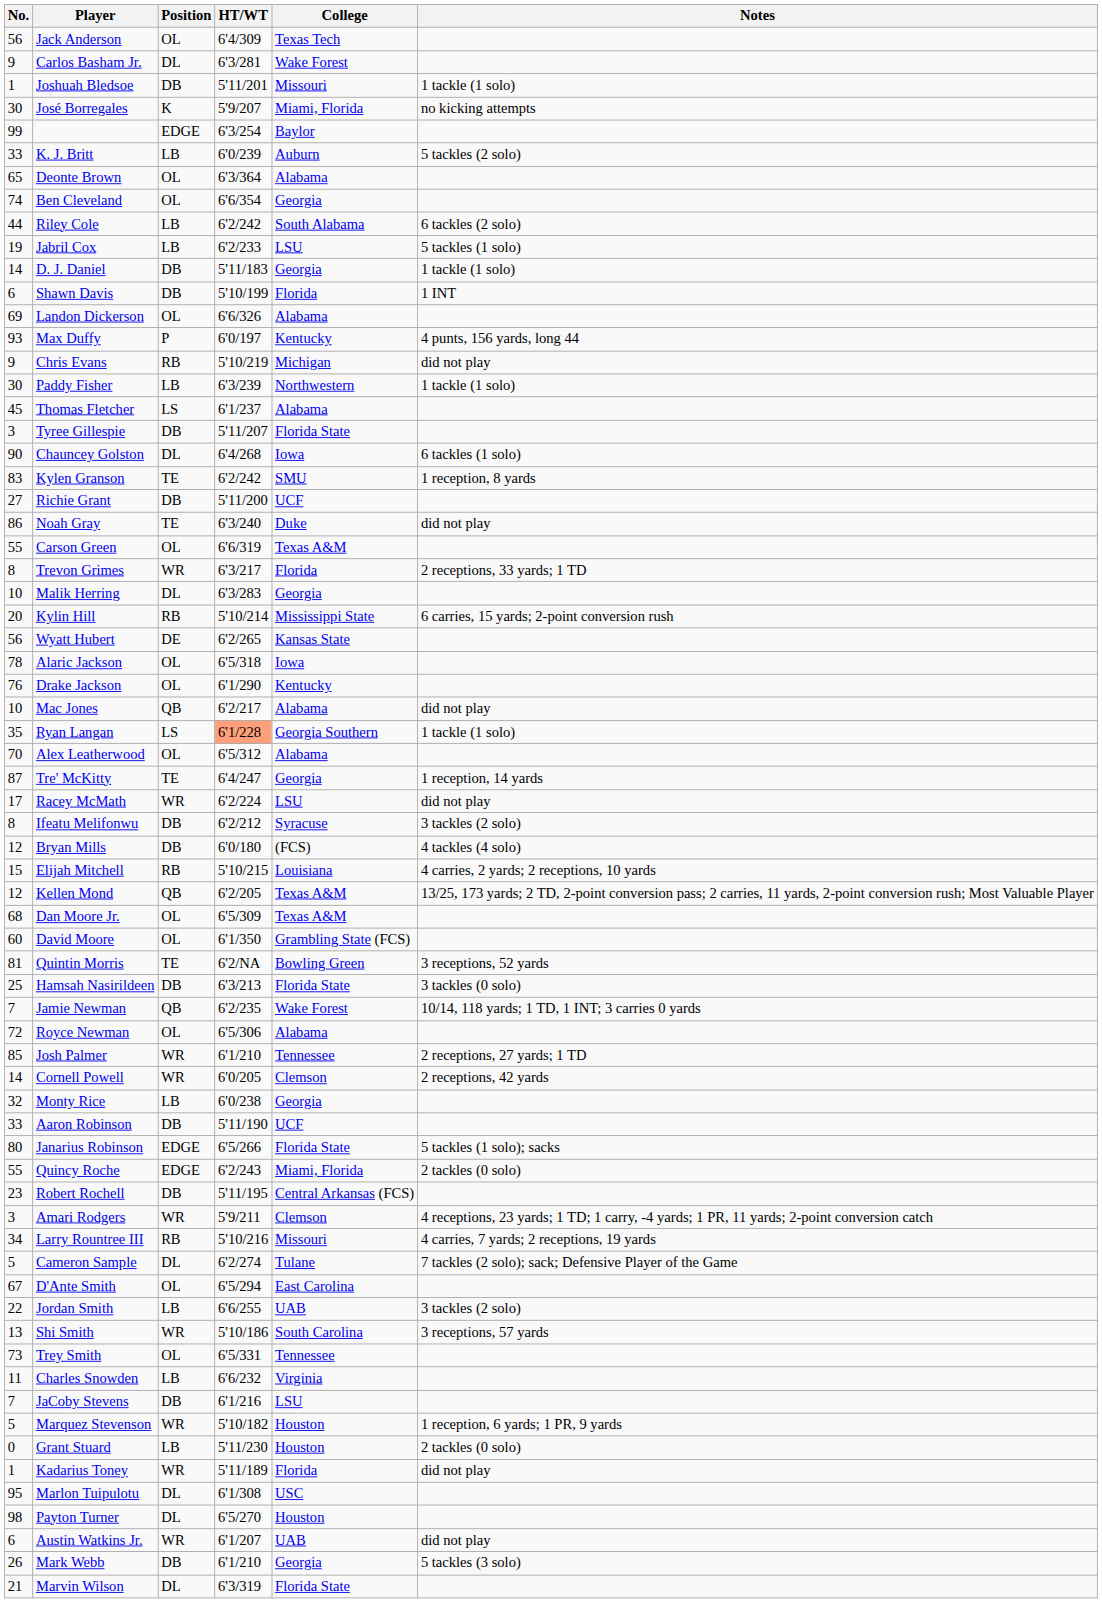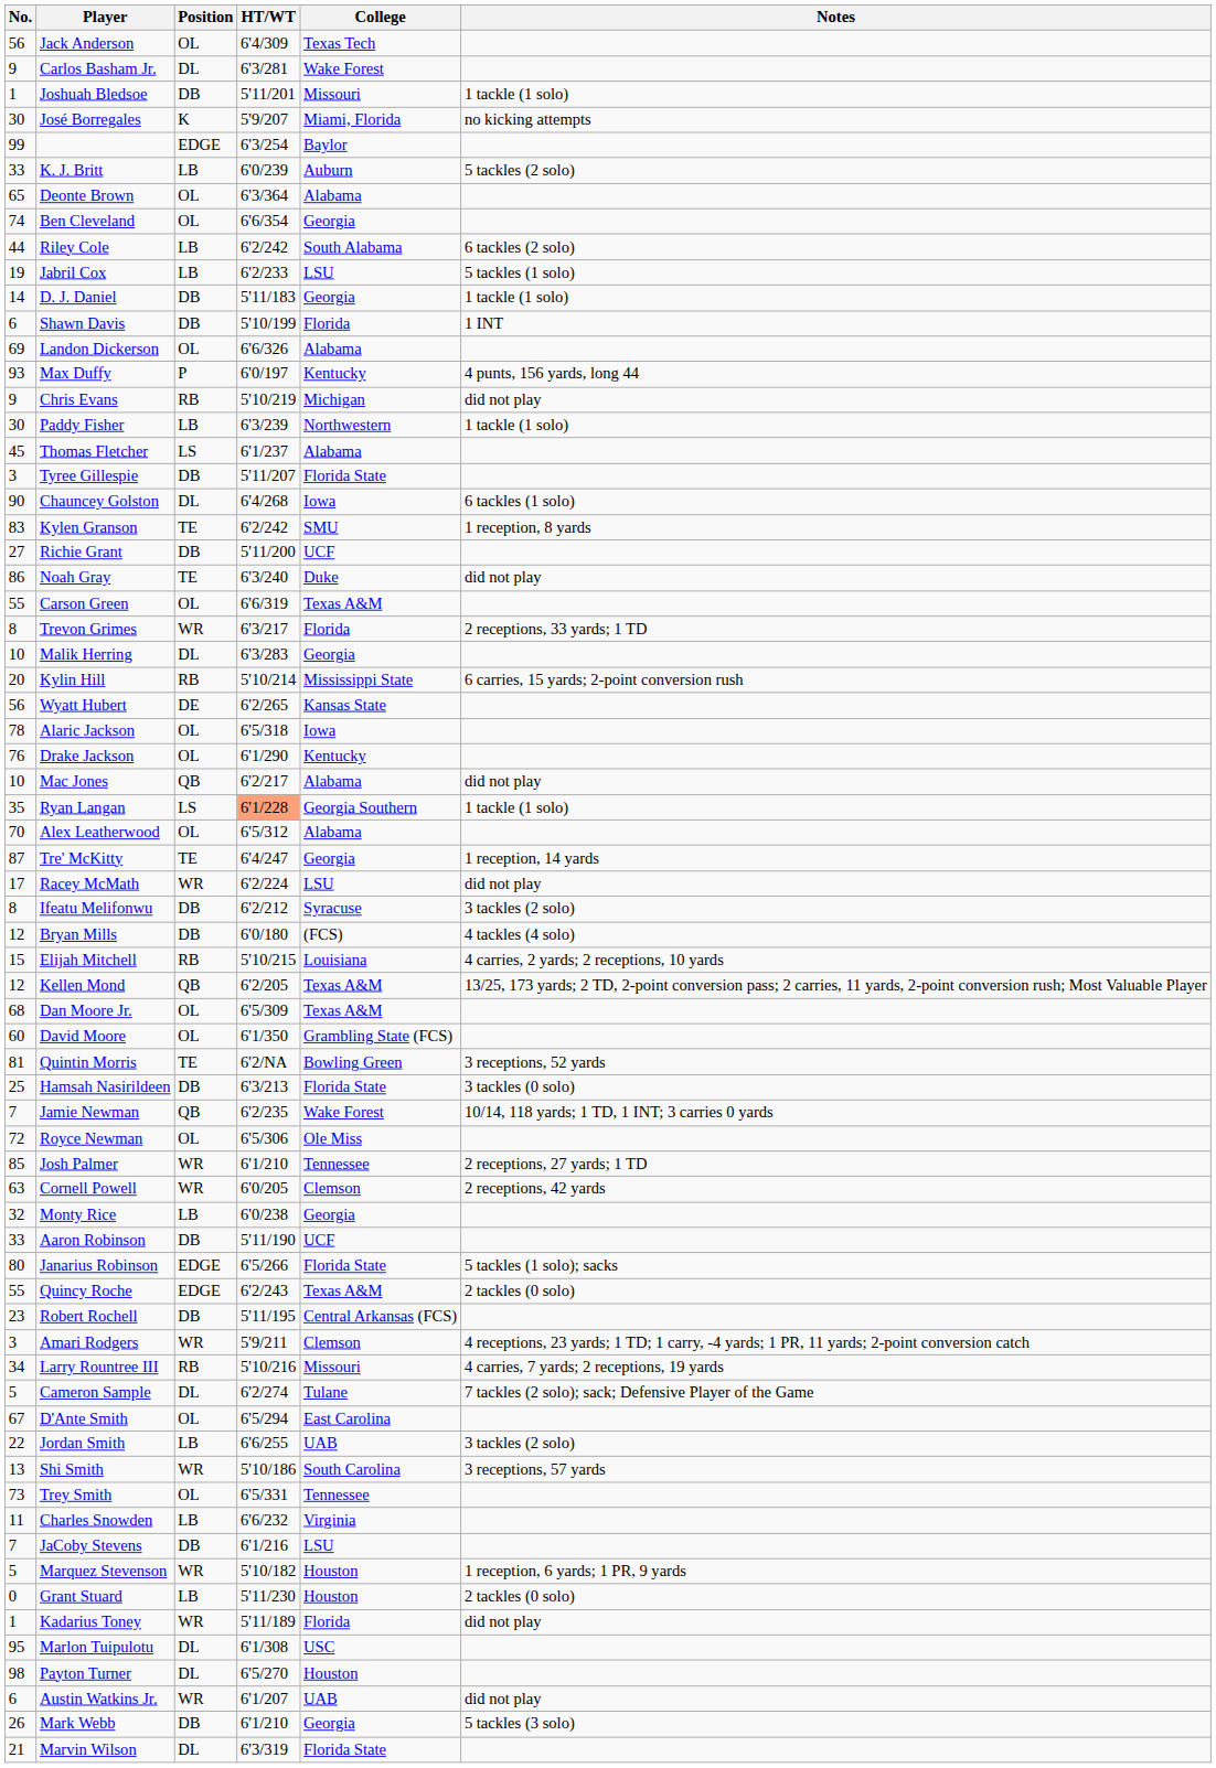 <table class = "wikitable sortable">
 <tr>
 <th>No.</th>
 <th>Player</th>
 <th>Position</th>
 <th class="unsortable">HT/WT</th>
 <th>College</th>
 <th class="unsortable">Notes</th>
 </tr>
 <tr>
 <td>56</td>
 <td><a href='#'>Jack Anderson</a></td>
 <td>OL</td>
 <td>6'4/309</td>
 <td><a href='#'>Texas Tech</a></td>
 <td></td>
 </tr>
 <tr>
 <td>9</td>
 <td><a href='#'>Carlos Basham Jr.</a></td>
 <td>DL</td>
 <td>6'3/281</td>
 <td><a href='#'>Wake Forest</a></td>
 <td></td>
 </tr>
 <tr>
 <td>1</td>
 <td><a href='#'>Joshuah Bledsoe</a></td>
 <td>DB</td>
 <td>5'11/201</td>
 <td><a href='#'>Missouri</a></td>
 <td>1 tackle (1 solo)</td>
 </tr>
 <tr>
 <td>30</td>
 <td><a href='#'>José Borregales</a></td>
 <td>K</td>
 <td>5'9/207</td>
 <td><a href='#'>Miami, Florida</a></td>
 <td>no kicking attempts</td>
 </tr>
 <tr>
 <td>99</td>
 <td></td>
 <td>EDGE</td>
 <td>6'3/254</td>
 <td><a href='#'>Baylor</a></td>
 <td></td>
 </tr>
 <tr>
 <td>33</td>
 <td><a href='#'>K. J. Britt</a></td>
 <td>LB</td>
 <td>6'0/239</td>
 <td><a href='#'>Auburn</a></td>
 <td>5 tackles (2 solo)</td>
 </tr>
 <tr>
 <td>65</td>
 <td><a href='#'>Deonte Brown</a></td>
 <td>OL</td>
 <td>6'3/364</td>
 <td><a href='#'>Alabama</a></td>
 <td></td>
 </tr>
 <tr>
 <td>74</td>
 <td><a href='#'>Ben Cleveland</a></td>
 <td>OL</td>
 <td>6'6/354</td>
 <td><a href='#'>Georgia</a></td>
 <td></td>
 </tr>
 <tr>
 <td>44</td>
 <td><a href='#'>Riley Cole</a></td>
 <td>LB</td>
 <td>6'2/242</td>
 <td><a href='#'>South Alabama</a></td>
 <td>6 tackles (2 solo)</td>
 </tr>
 <tr>
 <td>19</td>
 <td><a href='#'>Jabril Cox</a></td>
 <td>LB</td>
 <td>6'2/233</td>
 <td><a href='#'>LSU</a></td>
 <td>5 tackles (1 solo)</td>
 </tr>
 <tr>
 <td>14</td>
 <td><a href='#'>D. J. Daniel</a></td>
 <td>DB</td>
 <td>5'11/183</td>
 <td><a href='#'>Georgia</a></td>
 <td>1 tackle (1 solo)</td>
 </tr>
 <tr>
 <td>6</td>
 <td><a href='#'>Shawn Davis</a></td>
 <td>DB</td>
 <td>5'10/199</td>
 <td><a href='#'>Florida</a></td>
 <td>1 INT</td>
 </tr>
 <tr>
 <td>69</td>
 <td><a href='#'>Landon Dickerson</a></td>
 <td>OL</td>
 <td>6'6/326</td>
 <td><a href='#'>Alabama</a></td>
 <td></td>
 </tr>
 <tr>
 <td>93</td>
 <td><a href='#'>Max Duffy</a></td>
 <td>P</td>
 <td>6'0/197</td>
 <td><a href='#'>Kentucky</a></td>
 <td>4 punts, 156 yards, long 44</td>
 </tr>
 <tr>
 <td>9</td>
 <td><a href='#'>Chris Evans</a></td>
 <td>RB</td>
 <td>5'10/219</td>
 <td><a href='#'>Michigan</a></td>
 <td>did not play</td>
 </tr>
 <tr>
 <td>30</td>
 <td><a href='#'>Paddy Fisher</a></td>
 <td>LB</td>
 <td>6'3/239</td>
 <td><a href='#'>Northwestern</a></td>
 <td>1 tackle (1 solo)</td>
 </tr>
 <tr>
 <td>45</td>
 <td><a href='#'>Thomas Fletcher</a></td>
 <td>LS</td>
 <td>6'1/237</td>
 <td><a href='#'>Alabama</a></td>
 <td></td>
 </tr>
 <tr>
 <td>3</td>
 <td><a href='#'>Tyree Gillespie</a></td>
 <td>DB</td>
 <td>5'11/207</td>
 <td><a href='#'>Florida State</a></td>
 <td></td>
 </tr>
 <tr>
 <td>90</td>
 <td><a href='#'>Chauncey Golston</a></td>
 <td>DL</td>
 <td>6'4/268</td>
 <td><a href='#'>Iowa</a></td>
 <td>6 tackles (1 solo)</td>
 </tr>
 <tr>
 <td>83</td>
 <td><a href='#'>Kylen Granson</a></td>
 <td>TE</td>
 <td>6'2/242</td>
 <td><a href='#'>SMU</a></td>
 <td>1 reception, 8 yards</td>
 </tr>
 <tr>
 <td>27</td>
 <td><a href='#'>Richie Grant</a></td>
 <td>DB</td>
 <td>5'11/200</td>
 <td><a href='#'>UCF</a></td>
 <td></td>
 </tr>
 <tr>
 <td>86</td>
 <td><a href='#'>Noah Gray</a></td>
 <td>TE</td>
 <td>6'3/240</td>
 <td><a href='#'>Duke</a></td>
 <td>did not play</td>
 </tr>
 <tr>
 <td>55</td>
 <td><a href='#'>Carson Green</a></td>
 <td>OL</td>
 <td>6'6/319</td>
 <td><a href='#'>Texas A&M</a></td>
 <td></td>
 </tr>
 <tr>
 <td>8</td>
 <td><a href='#'>Trevon Grimes</a></td>
 <td>WR</td>
 <td>6'3/217</td>
 <td><a href='#'>Florida</a></td>
 <td>2 receptions, 33 yards; 1 TD</td>
 </tr>
 <tr>
 <td>10</td>
 <td><a href='#'>Malik Herring</a></td>
 <td>DL</td>
 <td>6'3/283</td>
 <td><a href='#'>Georgia</a></td>
 <td></td>
 </tr>
 <tr>
 <td>20</td>
 <td><a href='#'>Kylin Hill</a></td>
 <td>RB</td>
 <td>5'10/214</td>
 <td><a href='#'>Mississippi State</a></td>
 <td>6 carries, 15 yards; 2-point conversion rush</td>
 </tr>
 <tr>
 <td>56</td>
 <td><a href='#'>Wyatt Hubert</a></td>
 <td>DE</td>
 <td>6'2/265</td>
 <td><a href='#'>Kansas State</a></td>
 <td></td>
 </tr>
 <tr>
 <td>78</td>
 <td><a href='#'>Alaric Jackson</a></td>
 <td>OL</td>
 <td>6'5/318</td>
 <td><a href='#'>Iowa</a></td>
 <td></td>
 </tr>
 <tr>
 <td>76</td>
 <td><a href='#'>Drake Jackson</a></td>
 <td>OL</td>
 <td>6'1/290</td>
 <td><a href='#'>Kentucky</a></td>
 <td></td>
 </tr>
 <tr>
 <td>10</td>
 <td><a href='#'>Mac Jones</a></td>
 <td>QB</td>
 <td>6'2/217</td>
 <td><a href='#'>Alabama</a></td>
 <td>did not play</td>
 </tr>
 <tr>
 <td>35</td>
 <td><a href='#'>Ryan Langan</a></td>
 <td>LS</td>
 <td style="background: lightsalmon;">6'1/228</td>
 <td><a href='#'>Georgia Southern</a></td>
 <td>1 tackle (1 solo)</td>
 </tr>
 <tr>
 <td>70</td>
 <td><a href='#'>Alex Leatherwood</a></td>
 <td>OL</td>
 <td>6'5/312</td>
 <td><a href='#'>Alabama</a></td>
 <td></td>
 </tr>
 <tr>
 <td>87</td>
 <td><a href='#'>Tre' McKitty</a></td>
 <td>TE</td>
 <td>6'4/247</td>
 <td><a href='#'>Georgia</a></td>
 <td>1 reception, 14 yards</td>
 </tr>
 <tr>
 <td>17</td>
 <td><a href='#'>Racey McMath</a></td>
 <td>WR</td>
 <td>6'2/224</td>
 <td><a href='#'>LSU</a></td>
 <td>did not play</td>
 </tr>
 <tr>
 <td>8</td>
 <td><a href='#'>Ifeatu Melifonwu</a></td>
 <td>DB</td>
 <td>6'2/212</td>
 <td><a href='#'>Syracuse</a></td>
 <td>3 tackles (2 solo)</td>
 </tr>
 <tr>
 <td>12</td>
 <td><a href='#'>Bryan Mills</a></td>
 <td>DB</td>
 <td>6'0/180</td>
 <td> (FCS)</td>
 <td>4 tackles (4 solo)</td>
 </tr>
 <tr>
 <td>15</td>
 <td><a href='#'>Elijah Mitchell</a></td>
 <td>RB</td>
 <td>5'10/215</td>
 <td><a href='#'>Louisiana</a></td>
 <td>4 carries, 2 yards; 2 receptions, 10 yards</td>
 </tr>
 <tr>
 <td>12</td>
 <td><a href='#'>Kellen Mond</a></td>
 <td>QB</td>
 <td>6'2/205</td>
 <td><a href='#'>Texas A&M</a></td>
 <td>13/25, 173 yards; 2 TD, 2-point conversion pass; 2 carries, 11 yards, 2-point conversion rush; Most Valuable Player</td>
 </tr>
 <tr>
 <td>68</td>
 <td><a href='#'>Dan Moore Jr.</a></td>
 <td>OL</td>
 <td>6'5/309</td>
 <td><a href='#'>Texas A&M</a></td>
 <td></td>
 </tr>
 <tr>
 <td>60</td>
 <td><a href='#'>David Moore</a></td>
 <td>OL</td>
 <td>6'1/350</td>
 <td><a href='#'>Grambling State</a> (FCS)</td>
 <td></td>
 </tr>
 <tr>
 <td>81</td>
 <td><a href='#'>Quintin Morris</a></td>
 <td>TE</td>
 <td>6'2/NA</td>
 <td><a href='#'>Bowling Green</a></td>
 <td>3 receptions, 52 yards</td>
 </tr>
 <tr>
 <td>25</td>
 <td><a href='#'>Hamsah Nasirildeen</a></td>
 <td>DB</td>
 <td>6'3/213</td>
 <td><a href='#'>Florida State</a></td>
 <td>3 tackles (0 solo)</td>
 </tr>
 <tr>
 <td>7</td>
 <td><a href='#'>Jamie Newman</a></td>
 <td>QB</td>
 <td>6'2/235</td>
 <td><a href='#'>Wake Forest</a></td>
 <td>10/14, 118 yards; 1 TD, 1 INT; 3 carries 0 yards</td>
 </tr>
 <tr>
 <td>72</td>
 <td><a href='#'>Royce Newman</a></td>
 <td>OL</td>
 <td>6'5/306</td>
-<td><a href='#'>Alabama</a></td>
+<td><a href='#'>Ole Miss</a></td>
 <td></td>
 </tr>
 <tr>
 <td>85</td>
 <td><a href='#'>Josh Palmer</a></td>
 <td>WR</td>
 <td>6'1/210</td>
 <td><a href='#'>Tennessee</a></td>
 <td>2 receptions, 27 yards; 1 TD</td>
 </tr>
 <tr>
-<td>14</td>
+<td>63</td>
 <td><a href='#'>Cornell Powell</a></td>
 <td>WR</td>
 <td>6'0/205</td>
 <td><a href='#'>Clemson</a></td>
 <td>2 receptions, 42 yards</td>
 </tr>
 <tr>
 <td>32</td>
 <td><a href='#'>Monty Rice</a></td>
 <td>LB</td>
 <td>6'0/238</td>
 <td><a href='#'>Georgia</a></td>
 <td></td>
 </tr>
 <tr>
 <td>33</td>
 <td><a href='#'>Aaron Robinson</a></td>
 <td>DB</td>
 <td>5'11/190</td>
 <td><a href='#'>UCF</a></td>
 <td></td>
 </tr>
 <tr>
 <td>80</td>
 <td><a href='#'>Janarius Robinson</a></td>
 <td>EDGE</td>
 <td>6'5/266</td>
 <td><a href='#'>Florida State</a></td>
 <td>5 tackles (1 solo);  sacks</td>
 </tr>
 <tr>
 <td>55</td>
 <td><a href='#'>Quincy Roche</a></td>
 <td>EDGE</td>
 <td>6'2/243</td>
-<td><a href='#'>Miami, Florida</a></td>
+<td><a href='#'>Texas A&M</a></td>
 <td>2 tackles (0 solo)</td>
 </tr>
 <tr>
 <td>23</td>
 <td><a href='#'>Robert Rochell</a></td>
 <td>DB</td>
 <td>5'11/195</td>
 <td><a href='#'>Central Arkansas</a> (FCS)</td>
 <td></td>
 </tr>
 <tr>
 <td>3</td>
 <td><a href='#'>Amari Rodgers</a></td>
 <td>WR</td>
 <td>5'9/211</td>
 <td><a href='#'>Clemson</a></td>
 <td>4 receptions, 23 yards; 1 TD; 1 carry, -4 yards; 1 PR, 11 yards; 2-point conversion catch</td>
 </tr>
 <tr>
 <td>34</td>
 <td><a href='#'>Larry Rountree III</a></td>
 <td>RB</td>
 <td>5'10/216</td>
 <td><a href='#'>Missouri</a></td>
 <td>4 carries, 7 yards; 2 receptions, 19 yards</td>
 </tr>
 <tr>
 <td>5</td>
 <td><a href='#'>Cameron Sample</a></td>
 <td>DL</td>
 <td>6'2/274</td>
 <td><a href='#'>Tulane</a></td>
 <td>7 tackles (2 solo);  sack; Defensive Player of the Game</td>
 </tr>
 <tr>
 <td>67</td>
 <td><a href='#'>D'Ante Smith</a></td>
 <td>OL</td>
 <td>6'5/294</td>
 <td><a href='#'>East Carolina</a></td>
 <td></td>
 </tr>
 <tr>
 <td>22</td>
 <td><a href='#'>Jordan Smith</a></td>
 <td>LB</td>
 <td>6'6/255</td>
 <td><a href='#'>UAB</a></td>
 <td>3 tackles (2 solo)</td>
 </tr>
 <tr>
 <td>13</td>
 <td><a href='#'>Shi Smith</a></td>
 <td>WR</td>
 <td>5'10/186</td>
 <td><a href='#'>South Carolina</a></td>
 <td>3 receptions, 57 yards</td>
 </tr>
 <tr>
 <td>73</td>
 <td><a href='#'>Trey Smith</a></td>
 <td>OL</td>
 <td>6'5/331</td>
 <td><a href='#'>Tennessee</a></td>
 <td></td>
 </tr>
 <tr>
 <td>11</td>
 <td><a href='#'>Charles Snowden</a></td>
 <td>LB</td>
 <td>6'6/232</td>
 <td><a href='#'>Virginia</a></td>
 <td></td>
 </tr>
 <tr>
 <td>7</td>
 <td><a href='#'>JaCoby Stevens</a></td>
 <td>DB</td>
 <td>6'1/216</td>
 <td><a href='#'>LSU</a></td>
 <td></td>
 </tr>
 <tr>
 <td>5</td>
 <td><a href='#'>Marquez Stevenson</a></td>
 <td>WR</td>
 <td>5'10/182</td>
 <td><a href='#'>Houston</a></td>
 <td>1 reception, 6 yards; 1 PR, 9 yards</td>
 </tr>
 <tr>
 <td>0</td>
 <td><a href='#'>Grant Stuard</a></td>
 <td>LB</td>
 <td>5'11/230</td>
 <td><a href='#'>Houston</a></td>
 <td>2 tackles (0 solo)</td>
 </tr>
 <tr>
 <td>1</td>
 <td><a href='#'>Kadarius Toney</a></td>
 <td>WR</td>
 <td>5'11/189</td>
 <td><a href='#'>Florida</a></td>
 <td>did not play</td>
 </tr>
 <tr>
 <td>95</td>
 <td><a href='#'>Marlon Tuipulotu</a></td>
 <td>DL</td>
 <td>6'1/308</td>
 <td><a href='#'>USC</a></td>
 <td></td>
 </tr>
 <tr>
 <td>98</td>
 <td><a href='#'>Payton Turner</a></td>
 <td>DL</td>
 <td>6'5/270</td>
 <td><a href='#'>Houston</a></td>
 <td></td>
 </tr>
 <tr>
 <td>6</td>
 <td><a href='#'>Austin Watkins Jr.</a></td>
 <td>WR</td>
 <td>6'1/207</td>
 <td><a href='#'>UAB</a></td>
 <td>did not play</td>
 </tr>
 <tr>
 <td>26</td>
 <td><a href='#'>Mark Webb</a></td>
 <td>DB</td>
 <td>6'1/210</td>
 <td><a href='#'>Georgia</a></td>
 <td>5 tackles (3 solo)</td>
 </tr>
 <tr>
 <td>21</td>
 <td><a href='#'>Marvin Wilson</a></td>
 <td>DL</td>
 <td>6'3/319</td>
 <td><a href='#'>Florida State</a></td>
 <td></td>
 </tr>
 </table>
